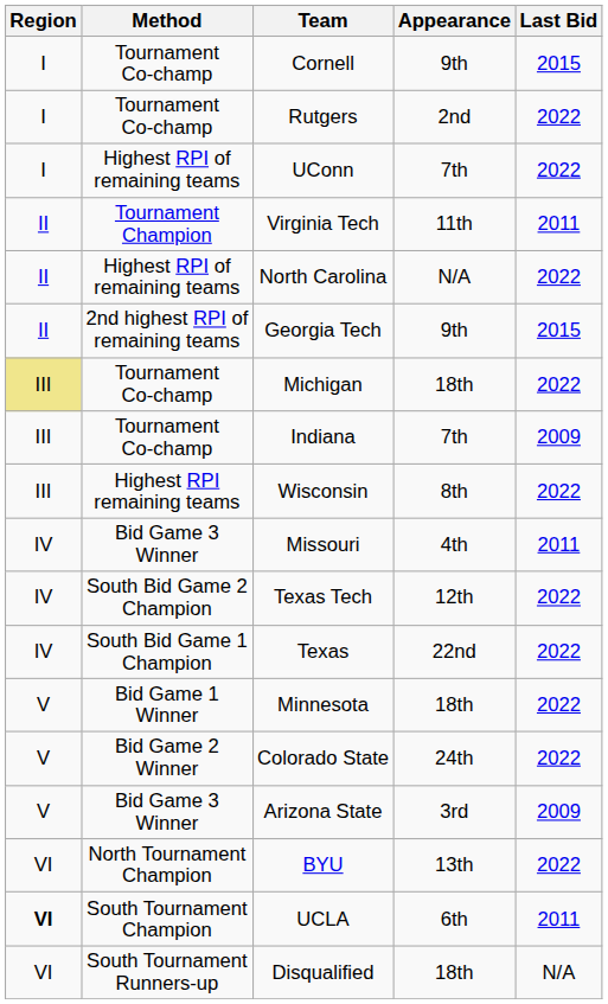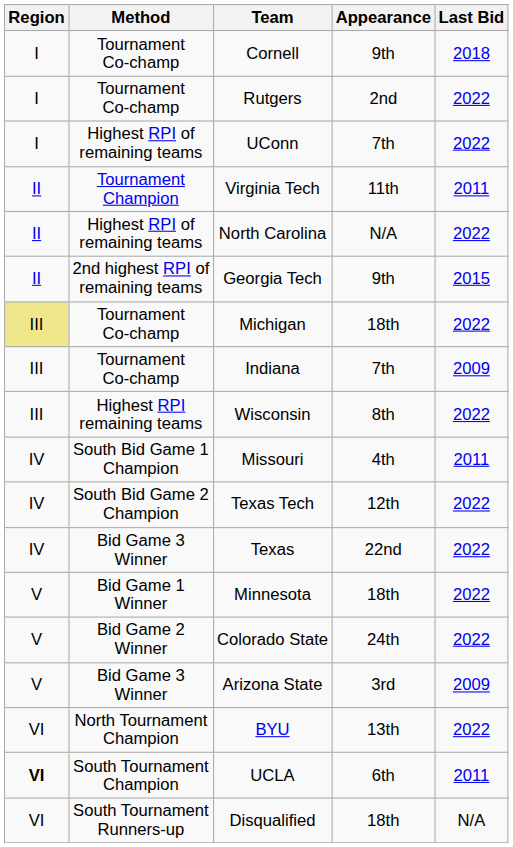 <table class="wikitable sortable" style="text-align:center">
 <tr>
 <th>Region</th>
 <th>Method</th>
 <th>Team</th>
 <th>Appearance</th>
 <th>Last Bid</th>
 </tr>
 <tr>
 <td>I</td>
 <td>Tournament<br>Co-champ</td>
 <td>Cornell</td>
 <td>9th</td>
-<td><a href='#'>2015</a></td>
+<td><a href='#'>2018</a></td>
 </tr>
 <tr>
 <td>I</td>
 <td>Tournament<br>Co-champ</td>
 <td>Rutgers</td>
 <td>2nd</td>
 <td><a href='#'>2022</a></td>
 </tr>
 <tr>
 <td>I</td>
 <td>Highest <a href='#'>RPI</a> of<br>remaining teams</td>
 <td>UConn</td>
 <td>7th</td>
 <td><a href='#'>2022</a></td>
 </tr>
 <tr>
 <td><a href='#'>II</a></td>
 <td><a href='#'>Tournament<br>Champion</a></td>
 <td>Virginia Tech</td>
 <td>11th</td>
 <td><a href='#'>2011</a></td>
 </tr>
 <tr>
 <td><a href='#'>II</a></td>
 <td>Highest <a href='#'>RPI</a> of<br>remaining teams</td>
 <td>North Carolina</td>
 <td>N/A</td>
 <td><a href='#'>2022</a></td>
 </tr>
 <tr>
 <td><a href='#'>II</a></td>
 <td>2nd highest <a href='#'>RPI</a> of <br>remaining teams</td>
 <td>Georgia Tech</td>
 <td>9th</td>
 <td><a href='#'>2015</a></td>
 </tr>
 <tr>
 <td style="background: khaki;">III</td>
 <td>Tournament<br>Co-champ</td>
 <td>Michigan</td>
 <td>18th</td>
 <td><a href='#'>2022</a></td>
 </tr>
 <tr>
 <td>III</td>
 <td>Tournament<br>Co-champ</td>
 <td>Indiana</td>
 <td>7th</td>
 <td><a href='#'>2009</a></td>
 </tr>
 <tr>
 <td>III</td>
 <td>Highest <a href='#'>RPI</a><br>remaining teams</td>
 <td>Wisconsin</td>
 <td>8th</td>
 <td><a href='#'>2022</a></td>
 </tr>
 <tr>
 <td>IV</td>
-<td>Bid Game 3<br>Winner</td>
+<td>South Bid Game 1<br>Champion</td>
 <td>Missouri</td>
 <td>4th</td>
 <td><a href='#'>2011</a></td>
 </tr>
 <tr>
 <td>IV</td>
 <td>South Bid Game 2<br>Champion</td>
 <td>Texas Tech</td>
 <td>12th</td>
 <td><a href='#'>2022</a></td>
 </tr>
 <tr>
 <td>IV</td>
-<td>South Bid Game 1<br>Champion</td>
+<td>Bid Game 3<br>Winner</td>
 <td>Texas</td>
 <td>22nd</td>
 <td><a href='#'>2022</a></td>
 </tr>
 <tr>
 <td>V</td>
 <td>Bid Game 1<br>Winner</td>
 <td>Minnesota</td>
 <td>18th</td>
 <td><a href='#'>2022</a></td>
 </tr>
 <tr>
 <td>V</td>
 <td>Bid Game 2<br>Winner</td>
 <td>Colorado State</td>
 <td>24th</td>
 <td><a href='#'>2022</a></td>
 </tr>
 <tr>
 <td>V</td>
 <td>Bid Game 3<br>Winner</td>
 <td>Arizona State</td>
 <td>3rd</td>
 <td><a href='#'>2009</a></td>
 </tr>
 <tr>
 <td>VI</td>
 <td>North Tournament<br>Champion</td>
 <td><a href='#'>BYU</a></td>
 <td>13th</td>
 <td><a href='#'>2022</a></td>
 </tr>
 <tr>
 <td><strong>VI</strong></td>
 <td>South Tournament<br>Champion</td>
 <td>UCLA</td>
 <td>6th</td>
 <td><a href='#'>2011</a></td>
 </tr>
 <tr>
 <td>VI</td>
 <td>South Tournament<br>Runners-up</td>
 <td>Disqualified</td>
 <td>18th</td>
 <td>N/A</td>
 </tr>
 </table>
